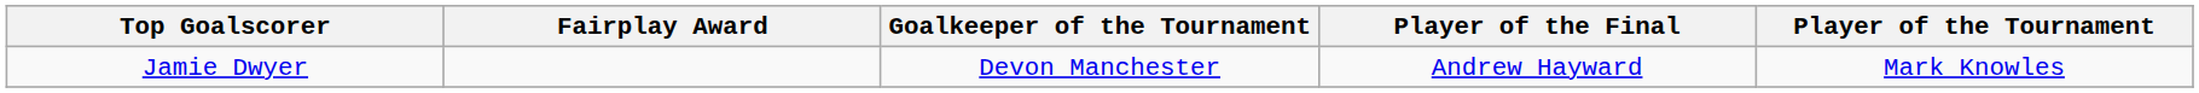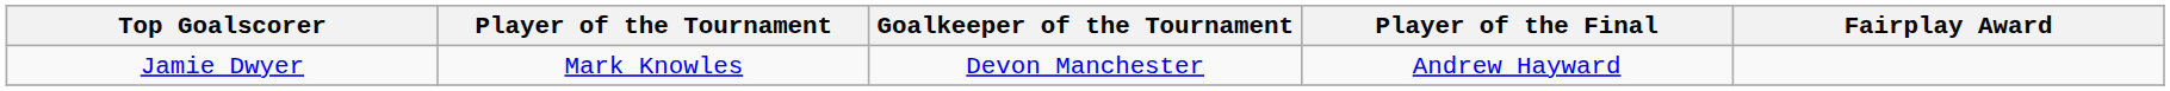 <table class=wikitable style="margin:auto; text-align:center">
 <tr>
 <th style="width: 220px;">Top Goalscorer</th>
-<th style="width: 220px;">Fairplay Award</th>
+<th style="width: 220px;">Player of the Tournament</th>
 <th style="width: 220px;">Goalkeeper of the Tournament</th>
 <th style="width: 220px;">Player of the Final</th>
-<th style="width: 220px;">Player of the Tournament</th>
+<th style="width: 220px;">Fairplay Award</th>
 </tr>
 <tr>
 <td> <a href='#'>Jamie Dwyer</a></td>
-<td></td>
+<td> <a href='#'>Mark Knowles</a></td>
 <td> <a href='#'>Devon Manchester</a></td>
 <td> <a href='#'>Andrew Hayward</a></td>
-<td> <a href='#'>Mark Knowles</a></td>
+<td></td>
 </tr>
 </table>
